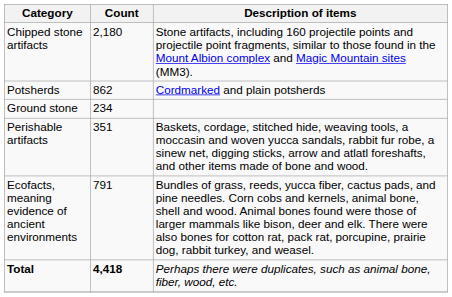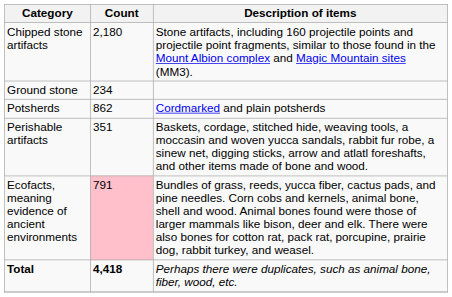 <table class="wikitable">
 <tr>
 <th scope="col" width="120px">Category</th>
 <th scope="col" width="100px">Count</th>
 <th scope="col" width="600px">Description of items</th>
 </tr>
 <tr valign="top">
 <td>Chipped stone artifacts</td>
 <td>2,180</td>
 <td>Stone artifacts, including 160 projectile points and projectile point fragments, similar to those found in the <a href='#'>Mount Albion complex</a> and <a href='#'>Magic Mountain sites</a> (MM3).</td>
 </tr>
 <tr valign="top">
+<td>Ground stone</td>
+<td>234</td>
+<td></td>
+</tr>
+<tr valign="top">
 <td>Potsherds</td>
 <td>862</td>
 <td><a href='#'>Cordmarked</a> and plain potsherds</td>
-</tr>
-<tr valign="top">
-<td>Ground stone</td>
-<td>234</td>
-<td></td>
 </tr>
 <tr valign="top">
 <td>Perishable artifacts</td>
 <td>351</td>
 <td>Baskets, cordage, stitched hide, weaving tools, a moccasin and woven yucca sandals, rabbit fur robe, a sinew net, digging sticks, arrow and atlatl foreshafts, and other items made of bone and wood.</td>
 </tr>
 <tr valign="top">
 <td>Ecofacts, meaning<br>evidence of ancient environments</td>
-<td>791</td>
+<td style="background: pink;">791</td>
 <td>Bundles of grass, reeds, yucca fiber, cactus pads, and pine needles. Corn cobs and kernels, animal bone, shell and wood. Animal bones found were those of larger mammals like bison, deer and elk. There were also bones for cotton rat, pack rat, porcupine, prairie dog, rabbit turkey, and weasel.</td>
 </tr>
 <tr valign="top">
 <td><strong>Total</strong></td>
 <td><strong>4,418</strong></td>
 <td><em>Perhaps there were duplicates, such as animal bone, fiber, wood, etc.</em></td>
 </tr>
 <tr>
 </tr>
 </table>
